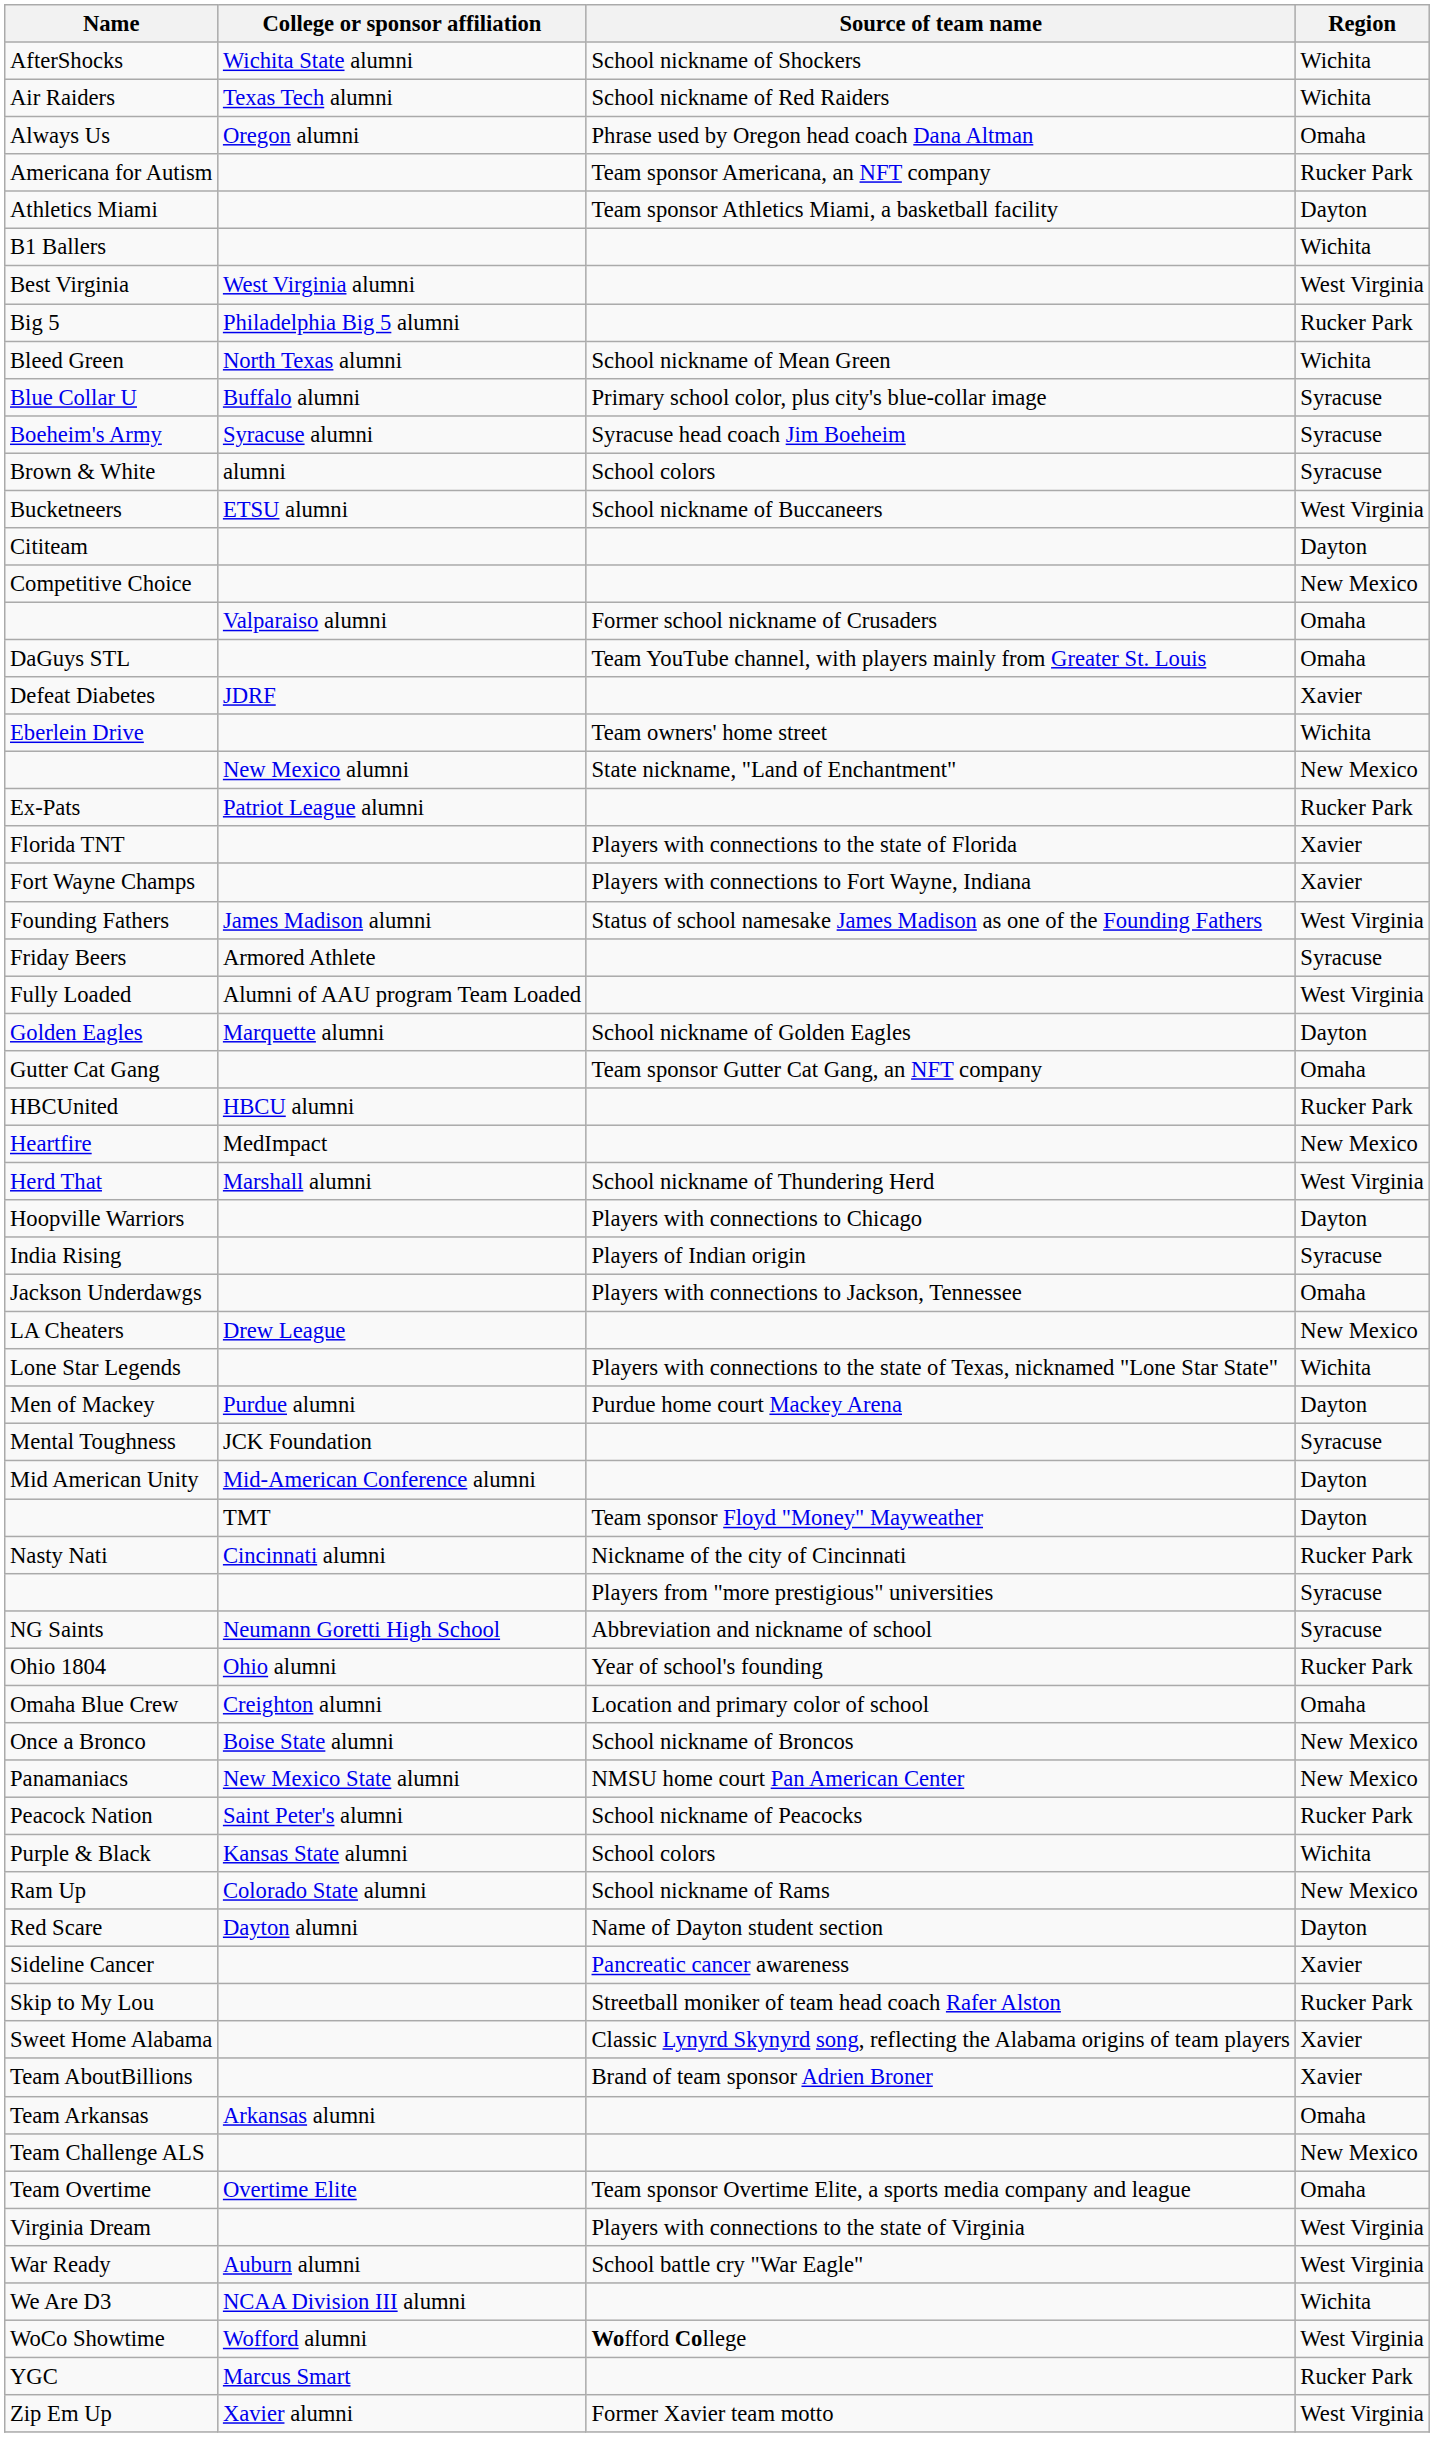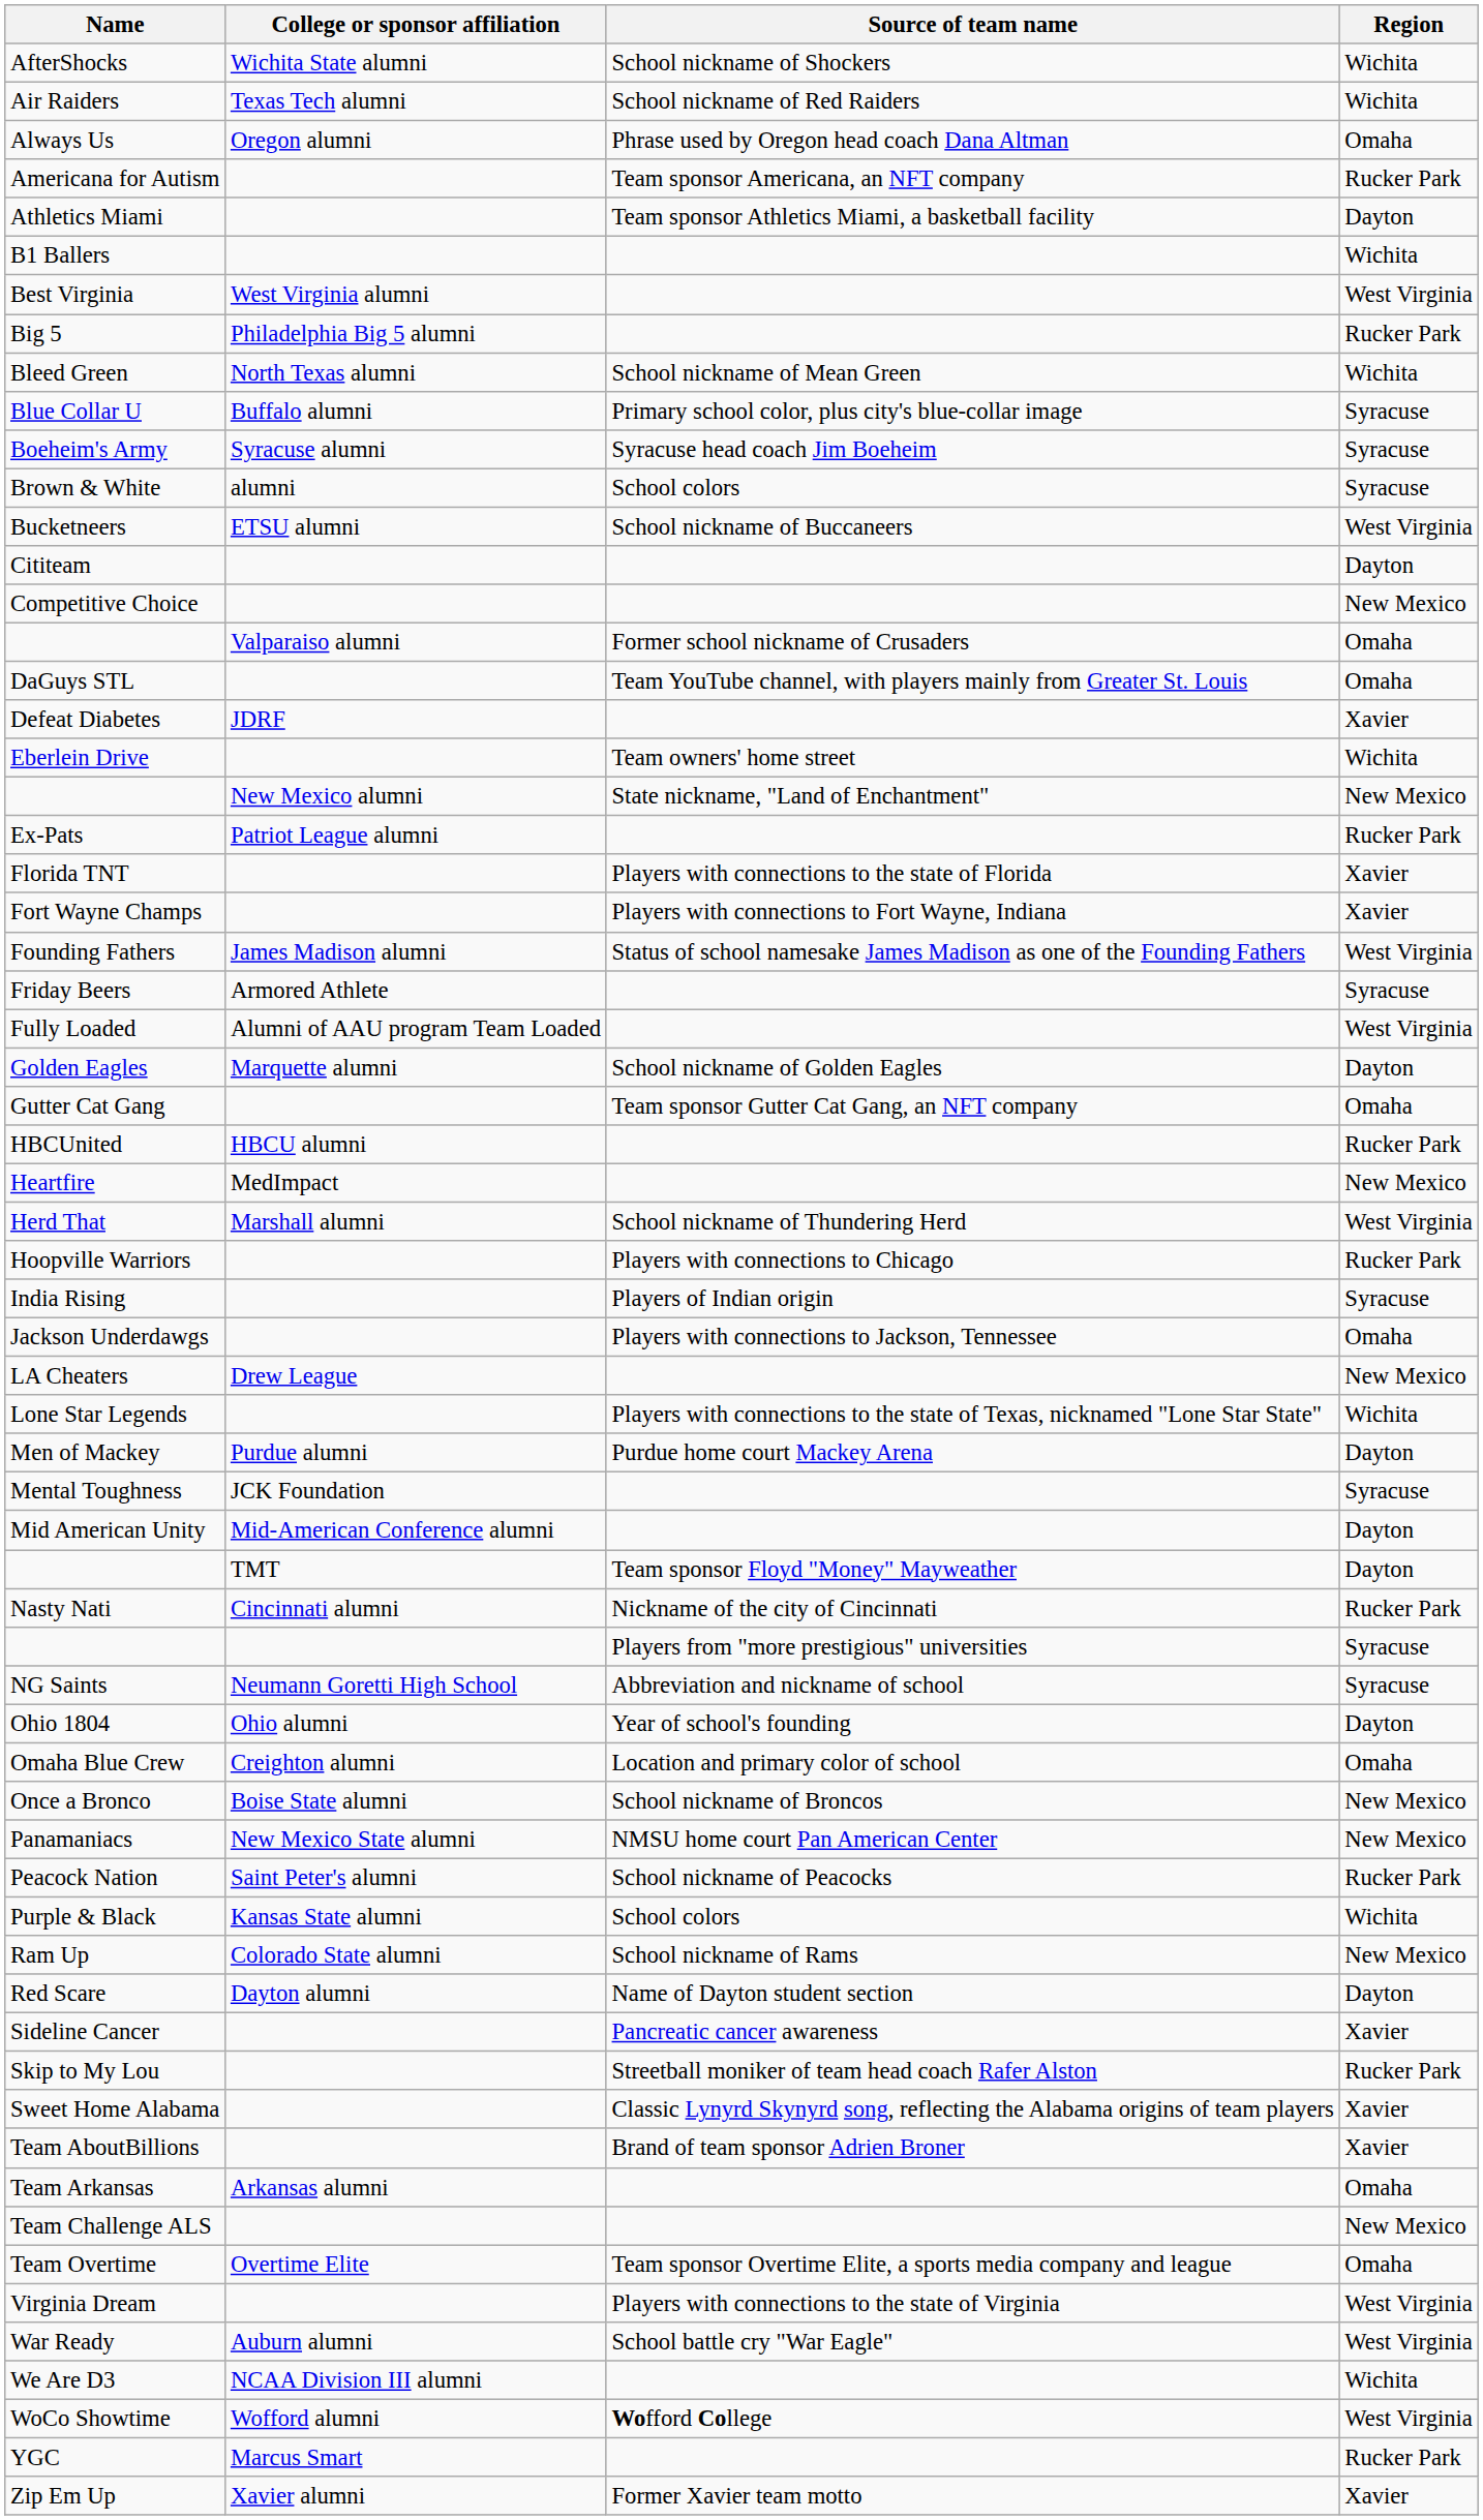 <table class="wikitable sortable" style="font-size: 95%;">
 <tr>
 <th>Name</th>
 <th>College or sponsor affiliation</th>
 <th>Source of team name</th>
 <th>Region</th>
 </tr>
 <tr>
 <td>AfterShocks</td>
 <td><a href='#'>Wichita State</a> alumni</td>
 <td>School nickname of Shockers</td>
 <td>Wichita</td>
 </tr>
 <tr>
 <td>Air Raiders</td>
 <td><a href='#'>Texas Tech</a> alumni</td>
 <td>School nickname of Red Raiders</td>
 <td>Wichita</td>
 </tr>
 <tr>
 <td>Always Us</td>
 <td><a href='#'>Oregon</a> alumni</td>
 <td>Phrase used by Oregon head coach <a href='#'>Dana Altman</a></td>
 <td>Omaha</td>
 </tr>
 <tr>
 <td>Americana for Autism</td>
 <td></td>
 <td>Team sponsor Americana, an <a href='#'>NFT</a> company</td>
 <td>Rucker Park</td>
 </tr>
 <tr>
 <td>Athletics Miami</td>
 <td></td>
 <td>Team sponsor Athletics Miami, a basketball facility</td>
 <td>Dayton</td>
 </tr>
 <tr>
 <td>B1 Ballers</td>
 <td></td>
 <td></td>
 <td>Wichita</td>
 </tr>
 <tr>
 <td>Best Virginia</td>
 <td><a href='#'>West Virginia</a> alumni</td>
 <td></td>
 <td>West Virginia</td>
 </tr>
 <tr>
 <td>Big 5</td>
 <td><a href='#'>Philadelphia Big 5</a> alumni</td>
 <td></td>
 <td>Rucker Park</td>
 </tr>
 <tr>
 <td>Bleed Green</td>
 <td><a href='#'>North Texas</a> alumni</td>
 <td>School nickname of Mean Green</td>
 <td>Wichita</td>
 </tr>
 <tr>
 <td><a href='#'>Blue Collar U</a></td>
 <td><a href='#'>Buffalo</a> alumni</td>
 <td>Primary school color, plus city's blue-collar image</td>
 <td>Syracuse</td>
 </tr>
 <tr>
 <td><a href='#'>Boeheim's Army</a></td>
 <td><a href='#'>Syracuse</a> alumni</td>
 <td>Syracuse head coach <a href='#'>Jim Boeheim</a></td>
 <td>Syracuse</td>
 </tr>
 <tr>
 <td>Brown & White</td>
 <td> alumni</td>
 <td>School colors</td>
 <td>Syracuse</td>
 </tr>
 <tr>
 <td>Bucketneers</td>
 <td><a href='#'>ETSU</a> alumni</td>
 <td>School nickname of Buccaneers</td>
 <td>West Virginia</td>
 </tr>
 <tr>
 <td>Cititeam</td>
 <td></td>
 <td></td>
 <td>Dayton</td>
 </tr>
 <tr>
 <td>Competitive Choice</td>
 <td></td>
 <td></td>
 <td>New Mexico</td>
 </tr>
 <tr>
 <td></td>
 <td><a href='#'>Valparaiso</a> alumni</td>
 <td>Former school nickname of Crusaders</td>
 <td>Omaha</td>
 </tr>
 <tr>
 <td>DaGuys STL</td>
 <td></td>
 <td>Team YouTube channel, with players mainly from <a href='#'>Greater St. Louis</a></td>
 <td>Omaha</td>
 </tr>
 <tr>
 <td>Defeat Diabetes</td>
 <td><a href='#'>JDRF</a></td>
 <td></td>
 <td>Xavier</td>
 </tr>
 <tr>
 <td><a href='#'>Eberlein Drive</a></td>
 <td></td>
 <td>Team owners' home street</td>
 <td>Wichita</td>
 </tr>
 <tr>
 <td></td>
 <td><a href='#'>New Mexico</a> alumni</td>
 <td>State nickname, "Land of Enchantment"</td>
 <td>New Mexico</td>
 </tr>
 <tr>
 <td>Ex-Pats</td>
 <td><a href='#'>Patriot League</a> alumni</td>
 <td></td>
 <td>Rucker Park</td>
 </tr>
 <tr>
 <td>Florida TNT</td>
 <td></td>
 <td>Players with connections to the state of Florida</td>
 <td>Xavier</td>
 </tr>
 <tr>
 <td>Fort Wayne Champs</td>
 <td></td>
 <td>Players with connections to Fort Wayne, Indiana</td>
 <td>Xavier</td>
 </tr>
 <tr>
 <td>Founding Fathers</td>
 <td><a href='#'>James Madison</a> alumni</td>
 <td>Status of school namesake <a href='#'>James Madison</a> as one of the <a href='#'>Founding Fathers</a></td>
 <td>West Virginia</td>
 </tr>
 <tr>
 <td>Friday Beers</td>
 <td>Armored Athlete</td>
 <td></td>
 <td>Syracuse</td>
 </tr>
 <tr>
 <td>Fully Loaded</td>
 <td>Alumni of AAU program Team Loaded</td>
 <td></td>
 <td>West Virginia</td>
 </tr>
 <tr>
 <td><a href='#'>Golden Eagles</a></td>
 <td><a href='#'>Marquette</a> alumni</td>
 <td>School nickname of Golden Eagles</td>
 <td>Dayton</td>
 </tr>
 <tr>
 <td>Gutter Cat Gang</td>
 <td></td>
 <td>Team sponsor Gutter Cat Gang, an <a href='#'>NFT</a> company</td>
 <td>Omaha</td>
 </tr>
 <tr>
 <td>HBCUnited</td>
 <td><a href='#'>HBCU</a> alumni</td>
 <td></td>
 <td>Rucker Park</td>
 </tr>
 <tr>
 <td><a href='#'>Heartfire</a></td>
 <td>MedImpact</td>
 <td></td>
 <td>New Mexico</td>
 </tr>
 <tr>
 <td><a href='#'>Herd That</a></td>
 <td><a href='#'>Marshall</a> alumni</td>
 <td>School nickname of Thundering Herd</td>
 <td>West Virginia</td>
 </tr>
 <tr>
 <td>Hoopville Warriors</td>
 <td></td>
 <td>Players with connections to Chicago</td>
-<td>Dayton</td>
+<td>Rucker Park</td>
 </tr>
 <tr>
 <td>India Rising</td>
 <td></td>
 <td>Players of Indian origin</td>
 <td>Syracuse</td>
 </tr>
 <tr>
 <td>Jackson Underdawgs</td>
 <td></td>
 <td>Players with connections to Jackson, Tennessee</td>
 <td>Omaha</td>
 </tr>
 <tr>
 <td>LA Cheaters</td>
 <td><a href='#'>Drew League</a></td>
 <td></td>
 <td>New Mexico</td>
 </tr>
 <tr>
 <td>Lone Star Legends</td>
 <td></td>
 <td>Players with connections to the state of Texas, nicknamed "Lone Star State"</td>
 <td>Wichita</td>
 </tr>
 <tr>
 <td>Men of Mackey</td>
 <td><a href='#'>Purdue</a> alumni</td>
 <td>Purdue home court <a href='#'>Mackey Arena</a></td>
 <td>Dayton</td>
 </tr>
 <tr>
 <td>Mental Toughness</td>
 <td>JCK Foundation</td>
 <td></td>
 <td>Syracuse</td>
 </tr>
 <tr>
 <td>Mid American Unity</td>
 <td><a href='#'>Mid-American Conference</a> alumni</td>
 <td></td>
 <td>Dayton</td>
 </tr>
 <tr>
 <td></td>
 <td>TMT</td>
 <td>Team sponsor <a href='#'>Floyd "Money" Mayweather</a></td>
 <td>Dayton</td>
 </tr>
 <tr>
 <td>Nasty Nati</td>
 <td><a href='#'>Cincinnati</a> alumni</td>
 <td>Nickname of the city of Cincinnati</td>
 <td>Rucker Park</td>
 </tr>
 <tr>
 <td></td>
 <td></td>
 <td>Players from "more prestigious" universities</td>
 <td>Syracuse</td>
 </tr>
 <tr>
 <td>NG Saints</td>
 <td><a href='#'>Neumann Goretti High School</a></td>
 <td>Abbreviation and nickname of school</td>
 <td>Syracuse</td>
 </tr>
 <tr>
 <td>Ohio 1804</td>
 <td><a href='#'>Ohio</a> alumni</td>
 <td>Year of school's founding</td>
-<td>Rucker Park</td>
+<td>Dayton</td>
 </tr>
 <tr>
 <td>Omaha Blue Crew</td>
 <td><a href='#'>Creighton</a> alumni</td>
 <td>Location and primary color of school</td>
 <td>Omaha</td>
 </tr>
 <tr>
 <td>Once a Bronco</td>
 <td><a href='#'>Boise State</a> alumni</td>
 <td>School nickname of Broncos</td>
 <td>New Mexico</td>
 </tr>
 <tr>
 <td>Panamaniacs</td>
 <td><a href='#'>New Mexico State</a> alumni</td>
 <td>NMSU home court <a href='#'>Pan American Center</a></td>
 <td>New Mexico</td>
 </tr>
 <tr>
 <td>Peacock Nation</td>
 <td><a href='#'>Saint Peter's</a> alumni</td>
 <td>School nickname of Peacocks</td>
 <td>Rucker Park</td>
 </tr>
 <tr>
 <td>Purple & Black</td>
 <td><a href='#'>Kansas State</a> alumni</td>
 <td>School colors</td>
 <td>Wichita</td>
 </tr>
 <tr>
 <td>Ram Up</td>
 <td><a href='#'>Colorado State</a> alumni</td>
 <td>School nickname of Rams</td>
 <td>New Mexico</td>
 </tr>
 <tr>
 <td>Red Scare</td>
 <td><a href='#'>Dayton</a> alumni</td>
 <td>Name of Dayton student section</td>
 <td>Dayton</td>
 </tr>
 <tr>
 <td>Sideline Cancer</td>
 <td></td>
 <td><a href='#'>Pancreatic cancer</a> awareness</td>
 <td>Xavier</td>
 </tr>
 <tr>
 <td>Skip to My Lou</td>
 <td></td>
 <td>Streetball moniker of team head coach <a href='#'>Rafer Alston</a></td>
 <td>Rucker Park</td>
 </tr>
 <tr>
 <td>Sweet Home Alabama</td>
 <td></td>
 <td>Classic <a href='#'>Lynyrd Skynyrd</a> <a href='#'>song</a>, reflecting the Alabama origins of team players</td>
 <td>Xavier</td>
 </tr>
 <tr>
 <td>Team AboutBillions</td>
 <td></td>
 <td>Brand of team sponsor <a href='#'>Adrien Broner</a></td>
 <td>Xavier</td>
 </tr>
 <tr>
 <td>Team Arkansas</td>
 <td><a href='#'>Arkansas</a> alumni</td>
 <td></td>
 <td>Omaha</td>
 </tr>
 <tr>
 <td>Team Challenge ALS</td>
 <td></td>
 <td></td>
 <td>New Mexico</td>
 </tr>
 <tr>
 <td>Team Overtime</td>
 <td><a href='#'>Overtime Elite</a></td>
 <td>Team sponsor Overtime Elite, a sports media company and league</td>
 <td>Omaha</td>
 </tr>
 <tr>
 <td>Virginia Dream</td>
 <td></td>
 <td>Players with connections to the state of Virginia</td>
 <td>West Virginia</td>
 </tr>
 <tr>
 <td>War Ready</td>
 <td><a href='#'>Auburn</a> alumni</td>
 <td>School battle cry "War Eagle"</td>
 <td>West Virginia</td>
 </tr>
 <tr>
 <td>We Are D3</td>
 <td><a href='#'>NCAA Division III</a> alumni</td>
 <td></td>
 <td>Wichita</td>
 </tr>
 <tr>
 <td>WoCo Showtime</td>
 <td><a href='#'>Wofford</a> alumni</td>
 <td><strong>Wo</strong>fford <strong>Co</strong>llege</td>
 <td>West Virginia</td>
 </tr>
 <tr>
 <td>YGC</td>
 <td><a href='#'>Marcus Smart</a></td>
 <td></td>
 <td>Rucker Park</td>
 </tr>
 <tr>
 <td>Zip Em Up</td>
 <td><a href='#'>Xavier</a> alumni</td>
 <td>Former Xavier team motto</td>
-<td>West Virginia</td>
+<td>Xavier</td>
 </tr>
 </table>
